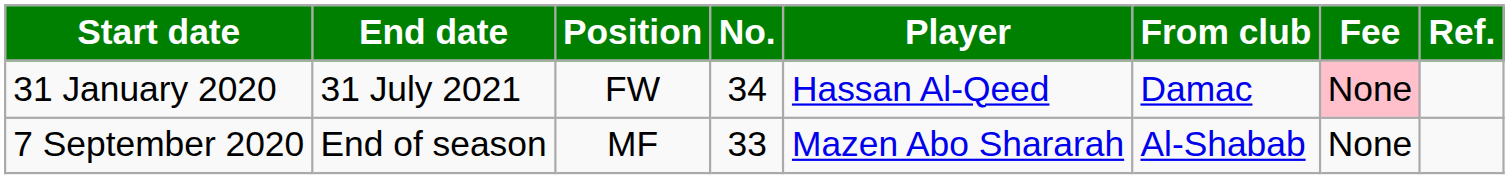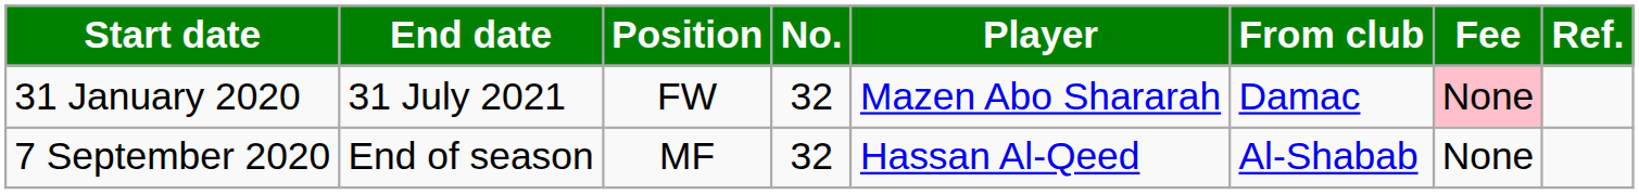 <table class="wikitable sortable">
 <tr>
 <th style="background:green; color:white;"><strong>Start date</strong></th>
 <th style="background:green; color:white;"><strong>End date</strong></th>
 <th style="background:green; color:white;"><strong>Position</strong></th>
 <th style="background:green; color:white;"><strong>No.</strong></th>
 <th style="background:green; color:white;"><strong>Player</strong></th>
 <th style="background:green; color:white;"><strong>From club</strong></th>
 <th style="background:green; color:white;"><strong>Fee</strong></th>
 <th style="background:green; color:white;"><strong>Ref.</strong></th>
 </tr>
 <tr>
 <td>31 January 2020</td>
 <td>31 July 2021</td>
 <td style="text-align:center;">FW</td>
-<td style="text-align:center;">34</td>
-<td style="text-align:left;"> <a href='#'>Hassan Al-Qeed</a></td>
+<td style="text-align:center;">32</td>
+<td style="text-align:left;"> <a href='#'>Mazen Abo Shararah</a></td>
 <td style="text-align:left;"> <a href='#'>Damac</a></td>
 <td style="background: pink;">None</td>
 <td></td>
 </tr>
 <tr>
 <td>7 September 2020</td>
 <td>End of season</td>
 <td style="text-align:center;">MF</td>
-<td style="text-align:center;">33</td>
-<td style="text-align:left;"> <a href='#'>Mazen Abo Shararah</a></td>
+<td style="text-align:center;">32</td>
+<td style="text-align:left;"> <a href='#'>Hassan Al-Qeed</a></td>
 <td style="text-align:left;"> <a href='#'>Al-Shabab</a></td>
 <td>None</td>
 <td></td>
 </tr>
 </table>
